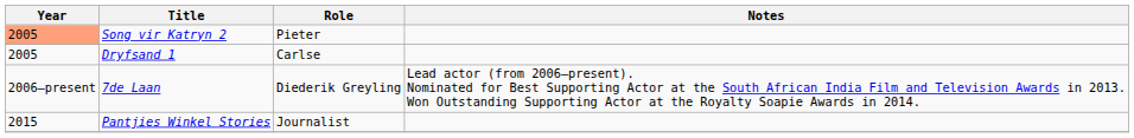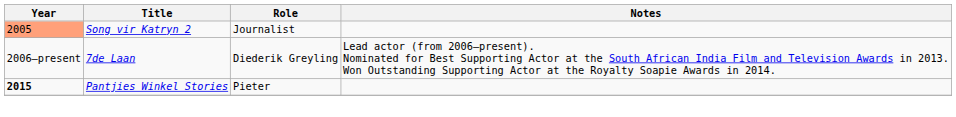 <table class="wikitable sortable">
 <tr>
 <th>Year</th>
 <th>Title</th>
 <th>Role</th>
 <th>Notes</th>
 </tr>
 <tr>
 <td style="background: lightsalmon;">2005</td>
 <td><em><a href='#'>Song vir Katryn 2</a></em></td>
-<td>Pieter</td>
-<td></td>
-</tr>
-<tr>
-<td>2005</td>
-<td><em><a href='#'>Dryfsand 1</a></em> </td>
-<td>Carlse</td>
+<td>Journalist</td>
 <td></td>
 </tr>
 <tr>
 <td>2006–present</td>
 <td><em><a href='#'>7de Laan</a></em></td>
 <td>Diederik Greyling</td>
 <td>Lead actor (from 2006–present). <br>Nominated for Best Supporting Actor at the <a href='#'>South African India Film and Television Awards</a> in 2013. <br>Won Outstanding Supporting Actor at the Royalty Soapie Awards in 2014.</td>
 </tr>
 <tr>
-<td>2015</td>
+<td><strong>2015</strong></td>
 <td><em><a href='#'>Pantjies Winkel Stories</a></em></td>
-<td>Journalist</td>
+<td>Pieter</td>
 <td></td>
 </tr>
 <tr>
 </tr>
 </table>
